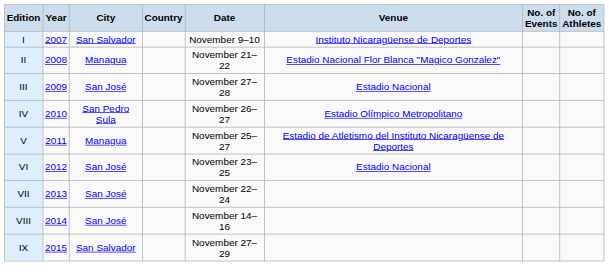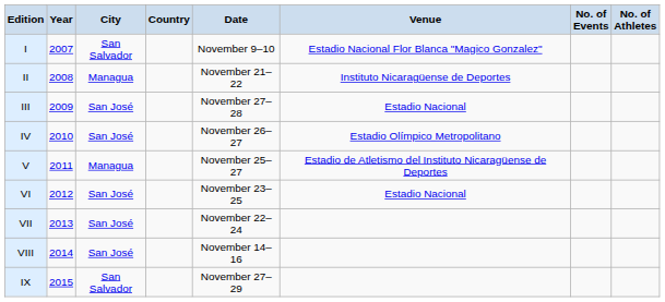 <table class="wikitable" style="text-align:center; font-size: 90%;" align="center">
 <tr>
 <th style="background-color: #CCDDEE;">Edition</th>
 <th style="background-color: #CCDDEE;">Year</th>
 <th style="background-color: #CCDDEE;">City</th>
 <th style="background-color: #CCDDEE;">Country</th>
 <th style="background-color: #CCDDEE;">Date</th>
 <th style="background-color: #CCDDEE;">Venue</th>
 <th style="background-color: #CCDDEE;">No. of <br>Events</th>
 <th style="background-color: #CCDDEE;">No. of<br>Athletes</th>
 </tr>
 <tr>
 <td bgcolor=DDEEFF>I</td>
 <td><a href='#'>2007</a></td>
 <td><a href='#'>San Salvador</a></td>
 <td></td>
 <td>November 9–10</td>
-<td><a href='#'>Instituto Nicaragüense de Deportes</a></td>
+<td><a href='#'>Estadio Nacional Flor Blanca "Magico Gonzalez"</a></td>
 <td></td>
 <td></td>
 </tr>
 <tr>
 <td bgcolor=DDEEFF>II</td>
 <td><a href='#'>2008</a></td>
 <td><a href='#'>Managua</a></td>
 <td></td>
 <td>November 21–22</td>
-<td><a href='#'>Estadio Nacional Flor Blanca "Magico Gonzalez"</a></td>
+<td><a href='#'>Instituto Nicaragüense de Deportes</a></td>
 <td></td>
 <td></td>
 </tr>
 <tr>
 <td bgcolor=DDEEFF>III</td>
 <td><a href='#'>2009</a></td>
 <td><a href='#'>San José</a></td>
 <td></td>
 <td>November 27–28</td>
 <td><a href='#'>Estadio Nacional</a></td>
 <td></td>
 <td></td>
 </tr>
 <tr>
 <td bgcolor=DDEEFF>IV</td>
 <td><a href='#'>2010</a></td>
-<td><a href='#'>San Pedro Sula</a></td>
+<td><a href='#'>San José</a></td>
 <td></td>
 <td>November 26–27</td>
 <td><a href='#'>Estadio Olímpico Metropolitano</a></td>
 <td></td>
 <td></td>
 </tr>
 <tr>
 <td bgcolor=DDEEFF>V</td>
 <td><a href='#'>2011</a></td>
 <td><a href='#'>Managua</a></td>
 <td></td>
 <td>November 25–27</td>
 <td><a href='#'>Estadio de Atletismo del Instituto Nicaragüense de Deportes</a></td>
 <td></td>
 <td></td>
 </tr>
 <tr>
 <td bgcolor=DDEEFF>VI</td>
 <td><a href='#'>2012</a></td>
 <td><a href='#'>San José</a></td>
 <td></td>
 <td>November 23–25</td>
 <td><a href='#'>Estadio Nacional</a></td>
 <td></td>
 <td></td>
 </tr>
 <tr>
 <td bgcolor=DDEEFF>VII</td>
 <td><a href='#'>2013</a></td>
 <td><a href='#'>San José</a></td>
 <td></td>
 <td>November 22–24</td>
 <td></td>
 <td></td>
 <td></td>
 </tr>
 <tr>
 <td bgcolor=DDEEFF>VIII</td>
 <td><a href='#'>2014</a></td>
 <td><a href='#'>San José</a></td>
 <td></td>
 <td>November 14–16</td>
 <td></td>
 <td></td>
 <td></td>
 </tr>
 <tr>
 <td bgcolor=DDEEFF>IX</td>
 <td><a href='#'>2015</a></td>
 <td><a href='#'>San Salvador</a></td>
 <td></td>
 <td>November 27–29</td>
 <td></td>
 <td></td>
 <td></td>
 </tr>
 </table>
